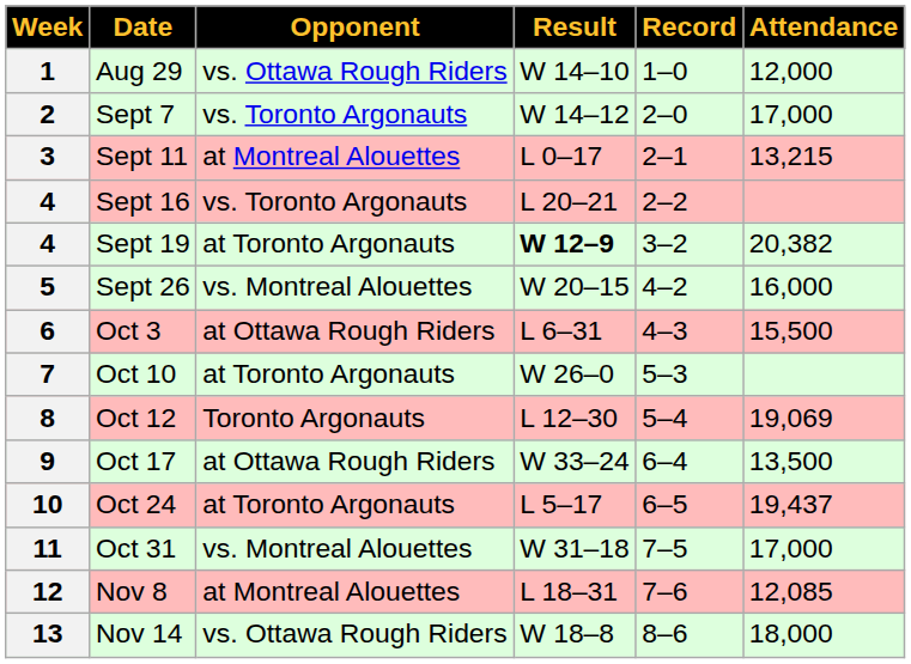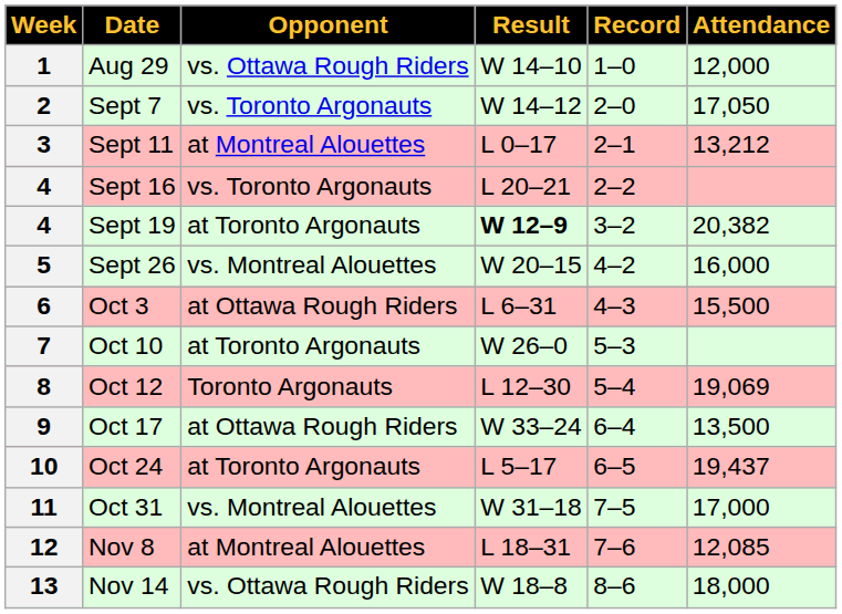 <table class="wikitable sortable">
 <tr>
 <th style="background:black;color:#FFC12D;">Week</th>
 <th style="background:black;color:#FFC12D;">Date</th>
 <th style="background:black;color:#FFC12D;">Opponent</th>
 <th style="background:black;color:#FFC12D;">Result</th>
 <th style="background:black;color:#FFC12D;">Record</th>
 <th style="background:black;color:#FFC12D;">Attendance</th>
 </tr>
 <tr style="background:#ddffdd">
 <th>1</th>
 <td>Aug 29</td>
 <td>vs. <a href='#'>Ottawa Rough Riders</a></td>
 <td>W 14–10</td>
 <td>1–0</td>
 <td>12,000</td>
 </tr>
 <tr style="background:#ddffdd">
 <th>2</th>
 <td>Sept 7</td>
 <td>vs. <a href='#'>Toronto Argonauts</a></td>
 <td>W 14–12</td>
 <td>2–0</td>
-<td>17,000</td>
+<td>17,050</td>
 </tr>
 <tr style="background:#ffbbbb">
 <th>3</th>
 <td>Sept 11</td>
 <td>at <a href='#'>Montreal Alouettes</a></td>
 <td>L 0–17</td>
 <td>2–1</td>
-<td>13,215</td>
+<td>13,212</td>
 </tr>
 <tr style="background:#ffbbbb">
 <th>4</th>
 <td>Sept 16</td>
 <td>vs. Toronto Argonauts</td>
 <td>L 20–21</td>
 <td>2–2</td>
 <td></td>
 </tr>
 <tr style="background:#ddffdd">
 <th>4</th>
 <td>Sept 19</td>
 <td>at Toronto Argonauts</td>
 <td><strong>W 12–9</strong></td>
 <td>3–2</td>
 <td>20,382</td>
 </tr>
 <tr style="background:#ddffdd">
 <th>5</th>
 <td>Sept 26</td>
 <td>vs. Montreal Alouettes</td>
 <td>W 20–15</td>
 <td>4–2</td>
 <td>16,000</td>
 </tr>
 <tr style="background:#ffbbbb">
 <th>6</th>
 <td>Oct 3</td>
 <td>at Ottawa Rough Riders</td>
 <td>L 6–31</td>
 <td>4–3</td>
 <td>15,500</td>
 </tr>
 <tr style="background:#ddffdd">
 <th>7</th>
 <td>Oct 10</td>
 <td>at Toronto Argonauts</td>
 <td>W 26–0</td>
 <td>5–3</td>
 <td></td>
 </tr>
 <tr style="background:#ffbbbb">
 <th>8</th>
 <td>Oct 12</td>
 <td>Toronto Argonauts</td>
 <td>L 12–30</td>
 <td>5–4</td>
 <td>19,069</td>
 </tr>
 <tr style="background:#ddffdd">
 <th>9</th>
 <td>Oct 17</td>
 <td>at Ottawa Rough Riders</td>
 <td>W 33–24</td>
 <td>6–4</td>
 <td>13,500</td>
 </tr>
 <tr style="background:#ffbbbb">
 <th>10</th>
 <td>Oct 24</td>
 <td>at Toronto Argonauts</td>
 <td>L 5–17</td>
 <td>6–5</td>
 <td>19,437</td>
 </tr>
 <tr style="background:#ddffdd">
 <th>11</th>
 <td>Oct 31</td>
 <td>vs. Montreal Alouettes</td>
 <td>W 31–18</td>
 <td>7–5</td>
 <td>17,000</td>
 </tr>
 <tr style="background:#ffbbbb">
 <th>12</th>
 <td>Nov 8</td>
 <td>at Montreal Alouettes</td>
 <td>L 18–31</td>
 <td>7–6</td>
 <td>12,085</td>
 </tr>
 <tr style="background:#ddffdd">
 <th>13</th>
 <td>Nov 14</td>
 <td>vs. Ottawa Rough Riders</td>
 <td>W 18–8</td>
 <td>8–6</td>
 <td>18,000</td>
 </tr>
 </table>
